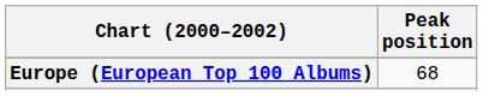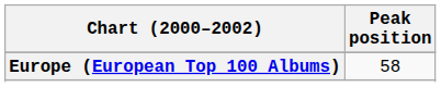 <table class="wikitable sortable plainrowheaders" style="text-align:center">
 <tr>
 <th>Chart (2000–2002)</th>
 <th>Peak<br>position</th>
 </tr>
 <tr>
 </tr>
 <tr>
 </tr>
 <tr>
 </tr>
 <tr>
 </tr>
 <tr>
 <th scope="row">Europe (<a href='#'>European Top 100 Albums</a>)</th>
-<td>68</td>
+<td>58</td>
 </tr>
 <tr>
 </tr>
 <tr>
 </tr>
 <tr>
 </tr>
 <tr>
 </tr>
 <tr>
 </tr>
 </table>
